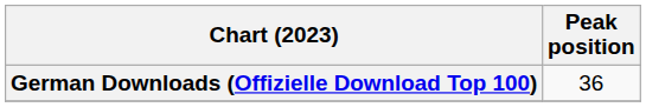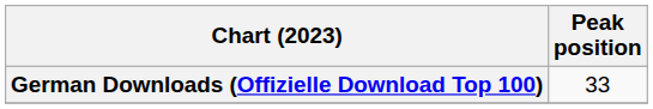 <table class="wikitable plainrowheaders sortable">
 <tr>
 <th scope="col">Chart (2023)</th>
 <th scope="col">Peak<br>position</th>
 </tr>
 <tr>
 <th scope="row">German Downloads (<a href='#'>Offizielle Download Top 100</a>)</th>
-<td style="text-align:center;">36</td>
+<td style="text-align:center;">33</td>
 </tr>
 <tr>
 </tr>
 </table>
